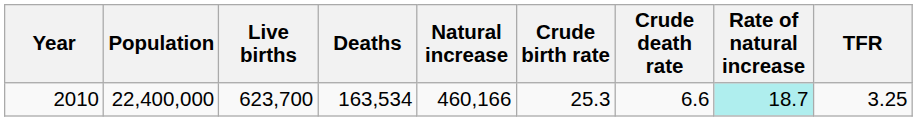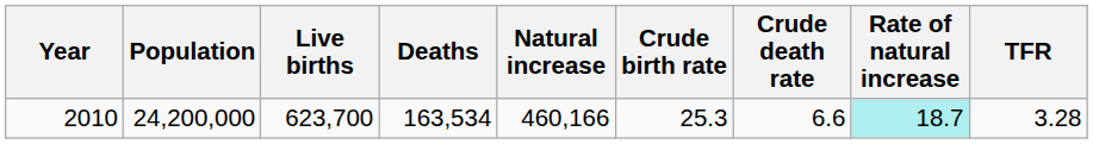 <table class="wikitable">
 <tr>
 <th width="70">Year</th>
 <th width="70">Population</th>
 <th width="70">Live births</th>
 <th width="70">Deaths</th>
 <th width="70">Natural increase</th>
 <th width="70">Crude birth rate</th>
 <th width="70">Crude death rate</th>
 <th width="70">Rate of natural increase</th>
 <th width="70">TFR</th>
 </tr>
 <tr>
 <td align="right">2010</td>
-<td align="right">22,400,000</td>
+<td align="right">24,200,000</td>
 <td align="right">623,700</td>
 <td align="right">163,534</td>
 <td align="right">460,166</td>
 <td align="right">25.3</td>
 <td align="right">6.6</td>
 <td align="right" style="background: paleturquoise;">18.7</td>
-<td align="right">3.25</td>
+<td align="right">3.28</td>
 </tr>
 </table>
